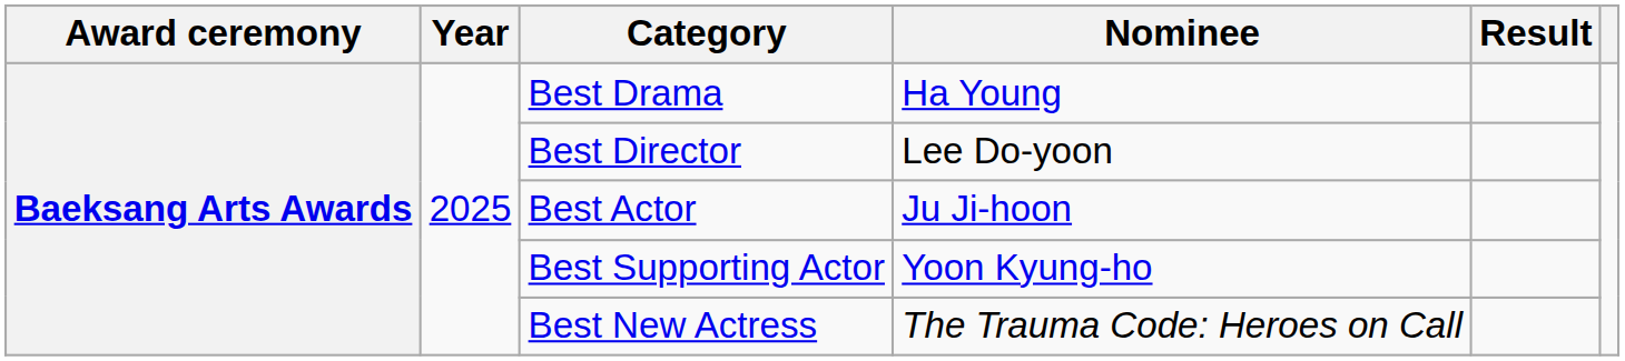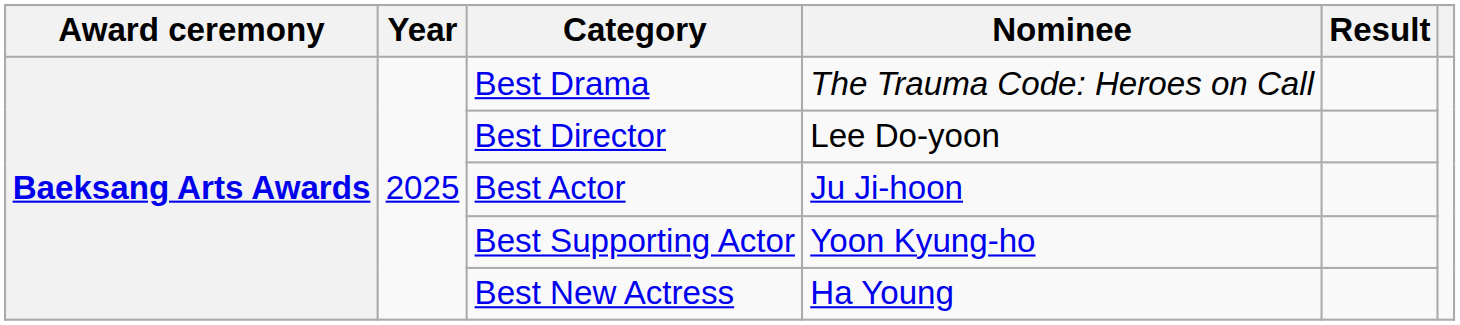 <table class="wikitable plainrowheaders sortable">
 <tr>
 <th scope="col">Award ceremony</th>
 <th scope="col">Year</th>
 <th scope="col">Category</th>
 <th scope="col">Nominee</th>
 <th scope="col">Result</th>
 <th scope="col" class="unsortable"></th>
 </tr>
 <tr>
 <th scope="row" rowspan="5"><a href='#'>Baeksang Arts Awards</a></th>
 <td rowspan="5" style="text-align:center"><a href='#'>2025</a></td>
 <td><a href='#'>Best Drama</a></td>
-<td><a href='#'>Ha Young</a></td>
+<td><em>The Trauma Code: Heroes on Call</em></td>
 <td></td>
 <td rowspan="5" style="text-align:center"></td>
 </tr>
 <tr>
 <td><a href='#'>Best Director</a></td>
 <td>Lee Do-yoon</td>
 <td></td>
 </tr>
 <tr>
 <td><a href='#'>Best Actor</a></td>
 <td><a href='#'>Ju Ji-hoon</a></td>
 <td></td>
 </tr>
 <tr>
 <td><a href='#'>Best Supporting Actor</a></td>
 <td><a href='#'>Yoon Kyung-ho</a></td>
 <td></td>
 </tr>
 <tr>
 <td><a href='#'>Best New Actress</a></td>
-<td><em>The Trauma Code: Heroes on Call</em></td>
+<td><a href='#'>Ha Young</a></td>
 <td></td>
 </tr>
 </table>
